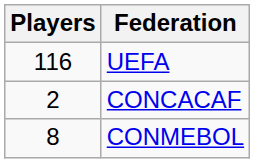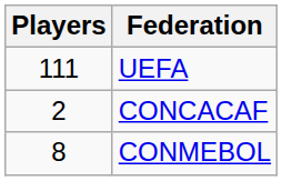 <table class="wikitable">
 <tr>
 <th>Players</th>
 <th>Federation</th>
 </tr>
 <tr>
-<td align="center">116</td>
+<td align="center">111</td>
 <td><a href='#'>UEFA</a></td>
 </tr>
 <tr>
 <td align="center">2</td>
 <td><a href='#'>CONCACAF</a></td>
 </tr>
 <tr>
 <td align="center">8</td>
 <td><a href='#'>CONMEBOL</a></td>
 </tr>
 </table>
